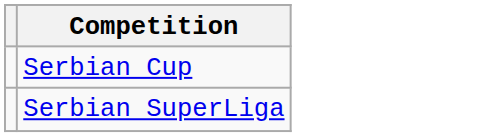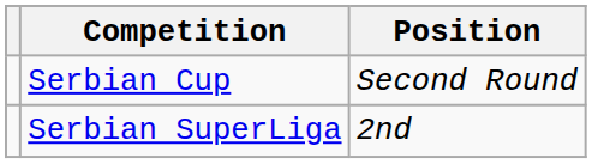 <table class="wikitable">
 <tr>
 <th></th>
 <th>Competition</th>
+<th>Position</th>
 </tr>
 <tr>
 <td></td>
 <td><a href='#'>Serbian Cup</a></td>
+<td><em>Second Round</em></td>
 </tr>
 <tr>
 <td></td>
 <td><a href='#'>Serbian SuperLiga</a></td>
+<td><em>2nd</em></td>
 </tr>
 </table>
